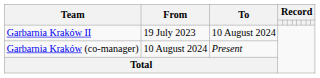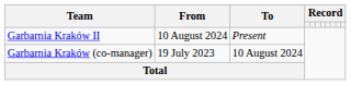 <table class="wikitable" style="text-align: center;">
 <tr>
 <th rowspan="2">Team</th>
 <th rowspan="2">From</th>
 <th rowspan="2">To</th>
 <th colspan="8">Record</th>
 </tr>
 <tr>
 <th></th>
 <th></th>
 <th></th>
 <th></th>
 <th></th>
 <th></th>
 <th></th>
 <th></th>
 </tr>
 <tr>
 <td align=left><a href='#'>Garbarnia Kraków II</a></td>
-<td align=left>19 July 2023</td>
-<td align=left>10 August 2024<br></td>
+<td align=left>10 August 2024</td>
+<td align=left><em>Present</em><br></td>
 </tr>
 <tr>
 <td align=left><a href='#'>Garbarnia Kraków</a> (co-manager)</td>
-<td align=left>10 August 2024</td>
-<td align=left><em>Present</em><br></td>
+<td align=left>19 July 2023</td>
+<td align=left>10 August 2024<br></td>
 </tr>
 <tr>
 <th colspan="3">Total<br></th>
 </tr>
 </table>
